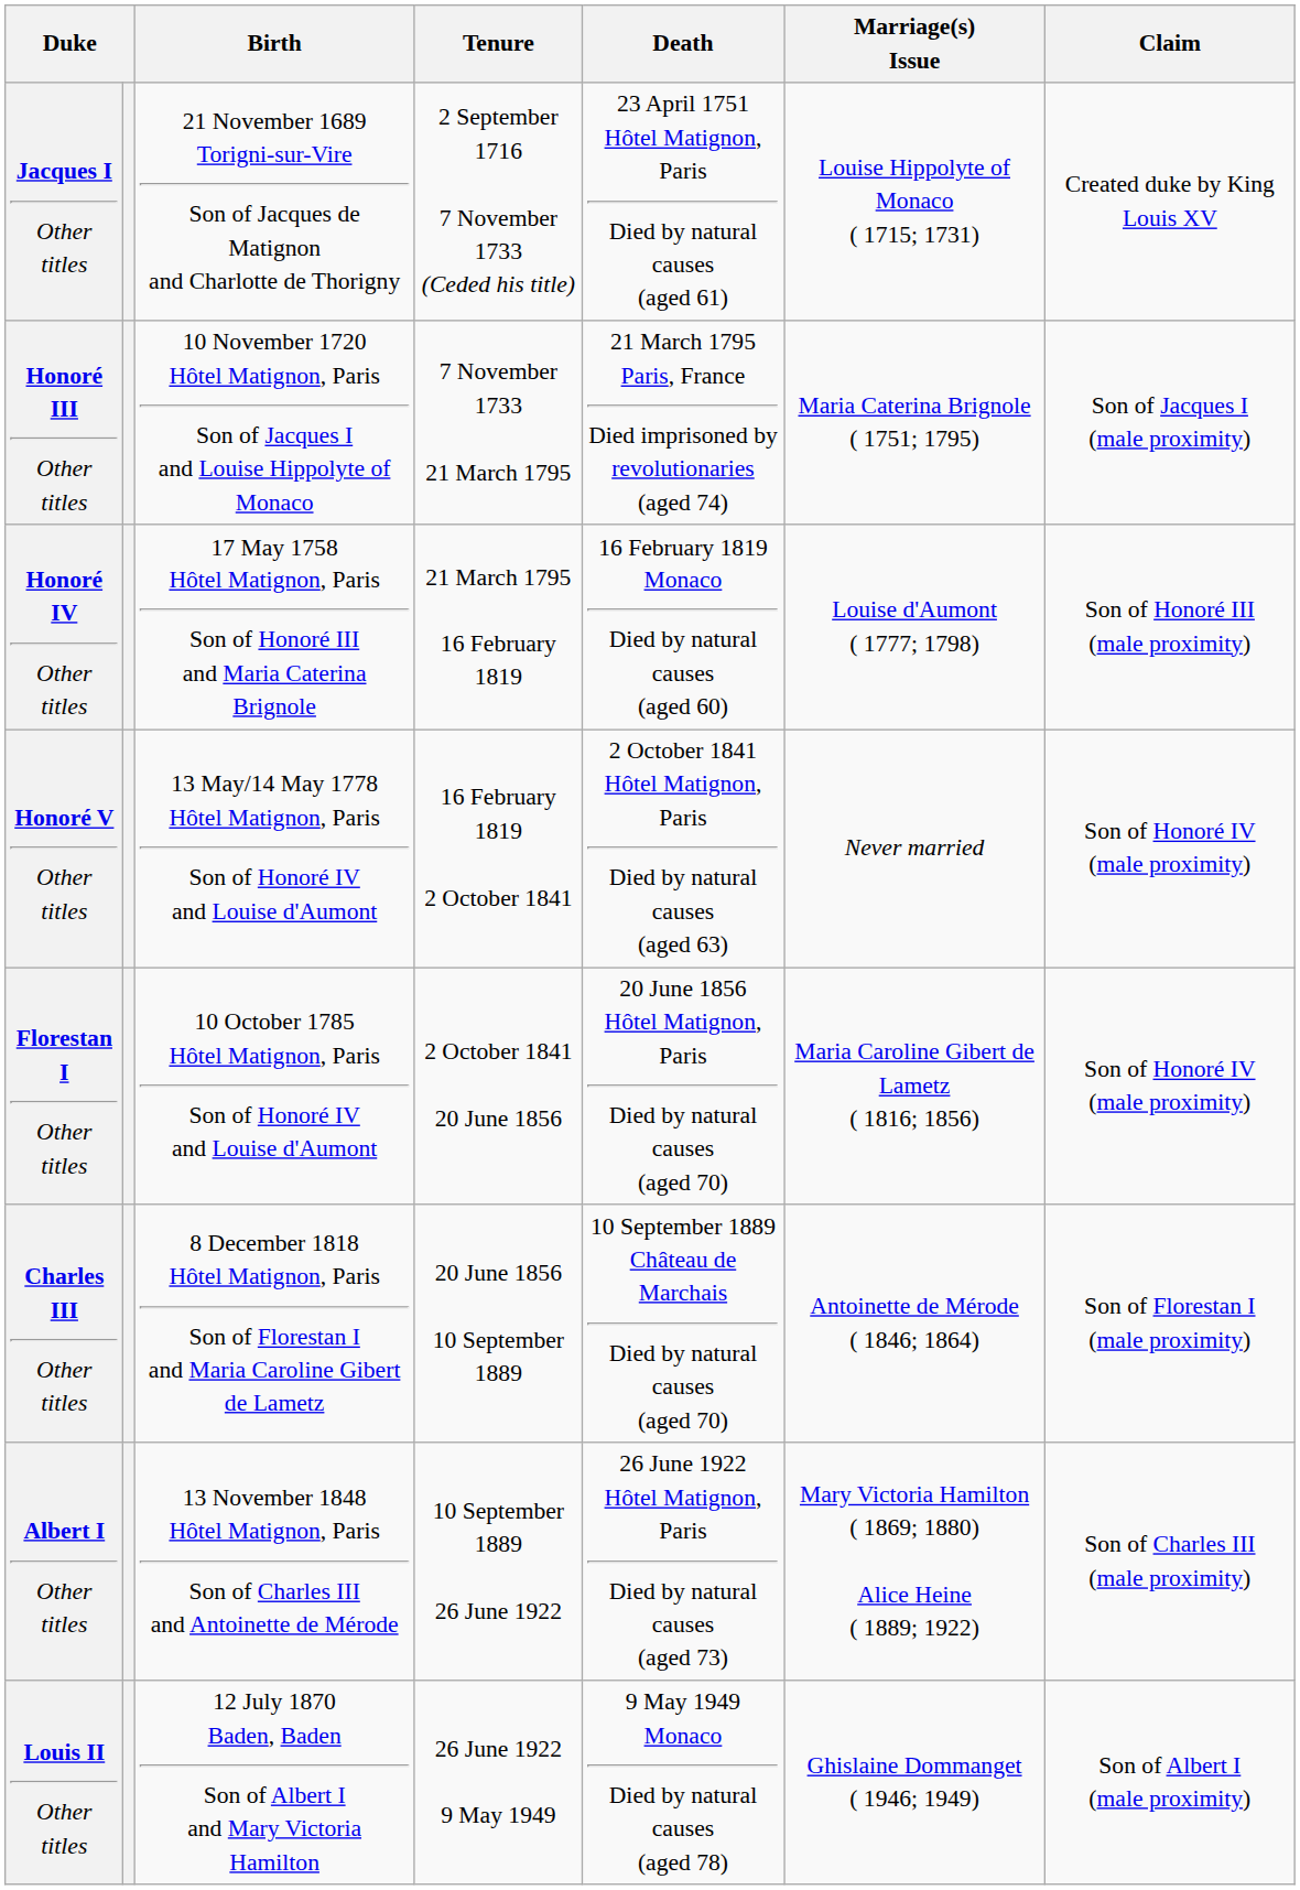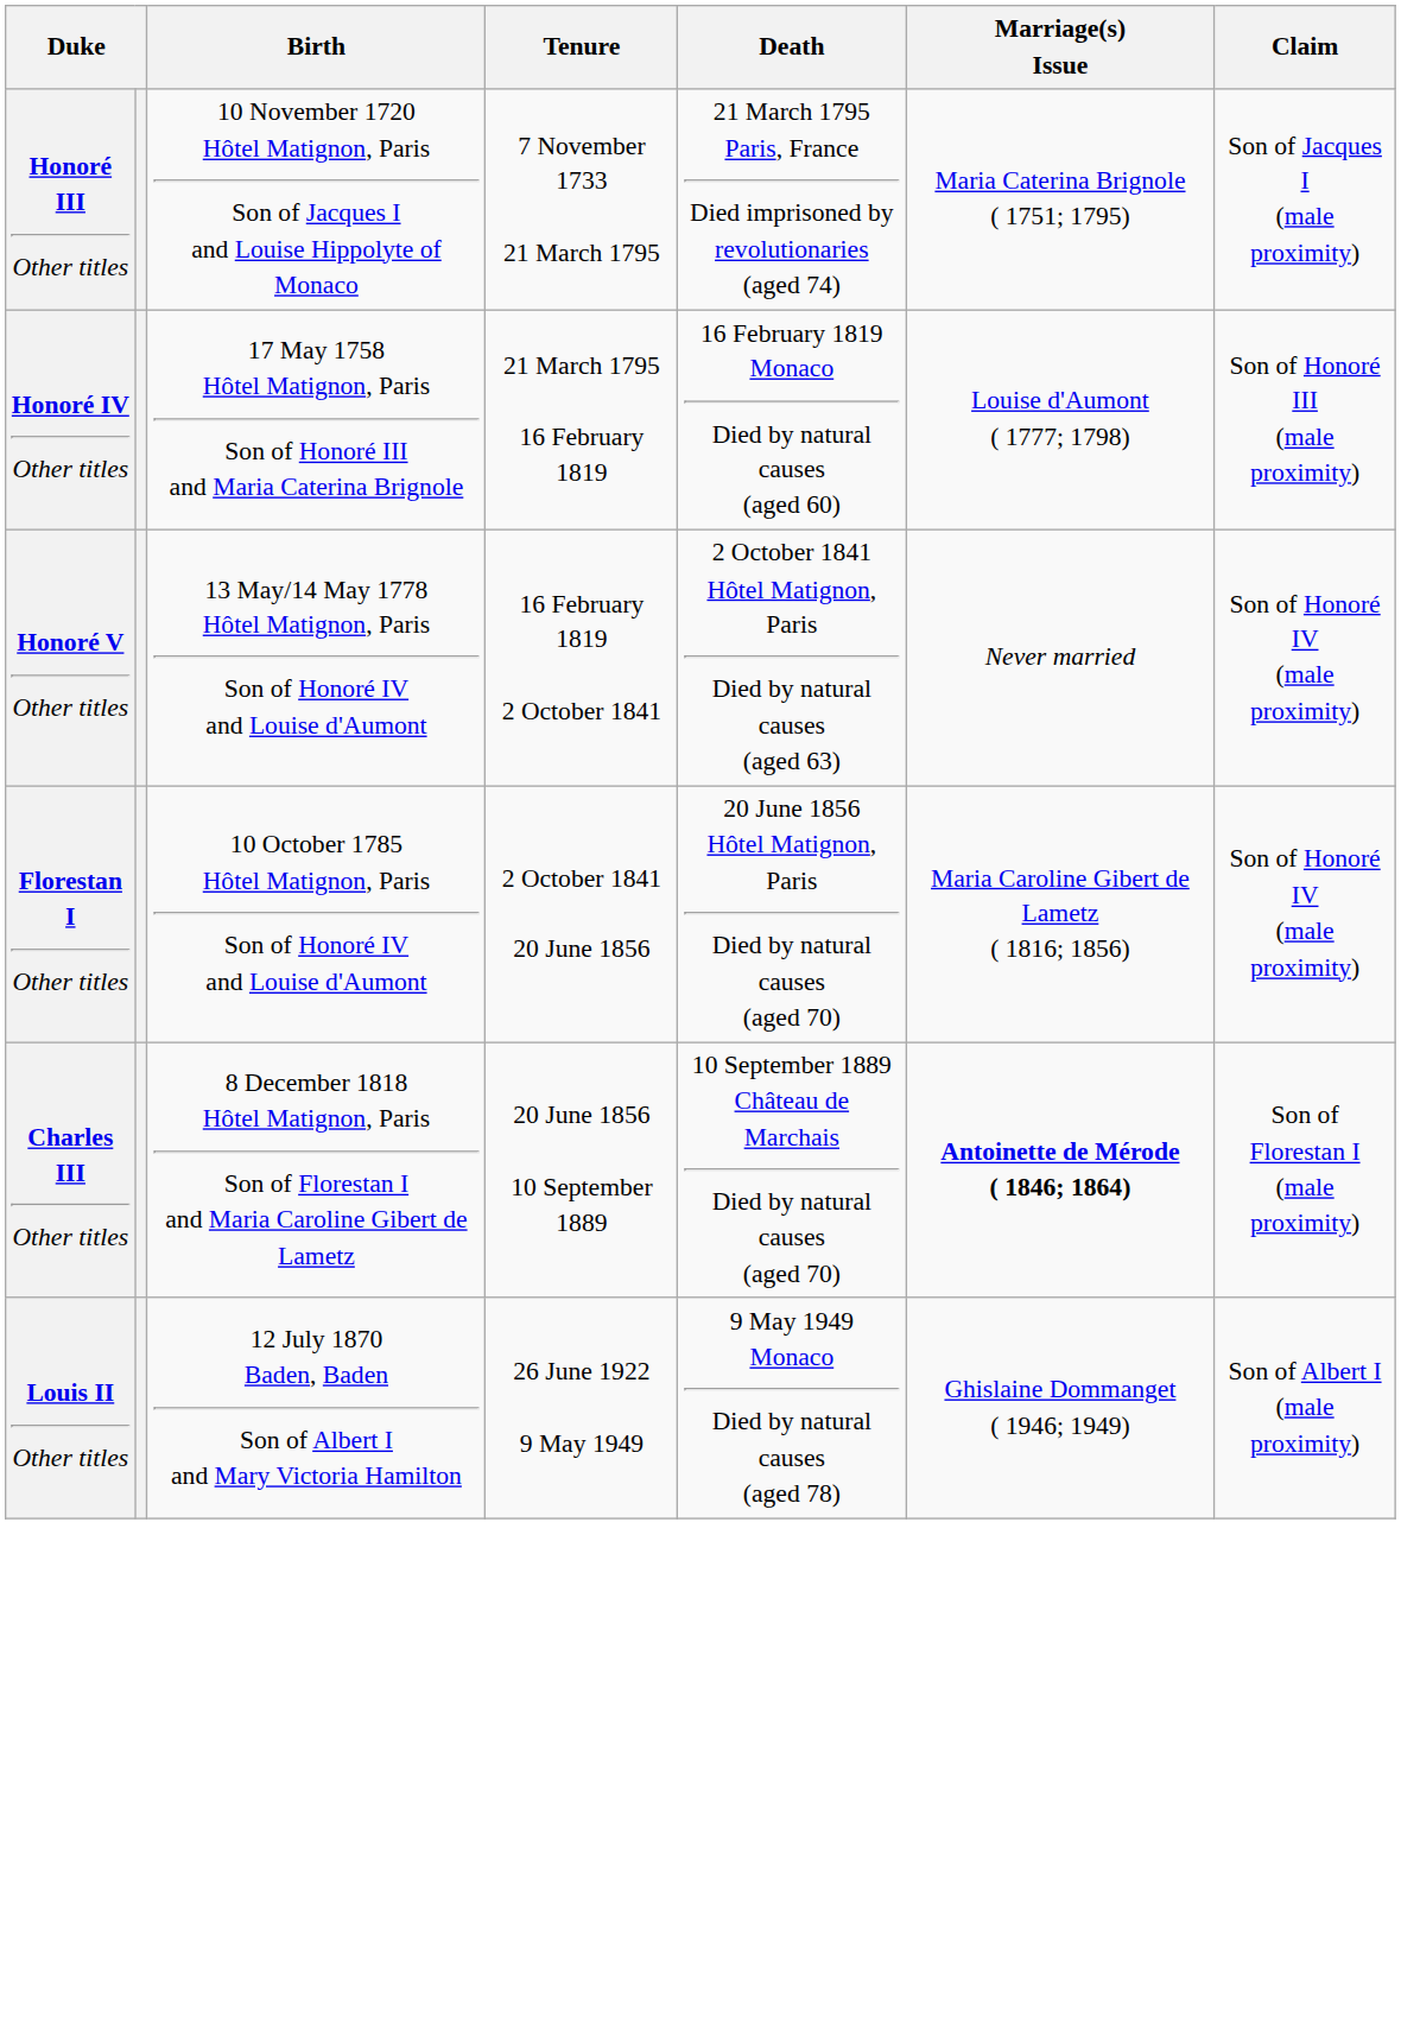 <table class="wikitable" style="line-height:1.4em; text-align:center">
 <tr>
 <th colspan=2>Duke</th>
 <th>Birth</th>
 <th>Tenure</th>
 <th>Death</th>
 <th>Marriage(s)<br>Issue</th>
 <th>Claim</th>
-</tr>
-<tr>
-<th style="font-weight:normal"><br><strong><a href='#'>Jacques I</a></strong><hr><em>Other titles</em><br></th>
-<th style="font-weight:normal"></th>
-<td>21 November 1689<br><a href='#'>Torigni-sur-Vire</a><hr>Son of Jacques de Matignon<br>and Charlotte de Thorigny</td>
-<td>2 September 1716<br><br>7 November 1733<br><em>(Ceded his title)</em></td>
-<td>23 April 1751<br><a href='#'>Hôtel Matignon</a>, Paris<hr>Died by natural causes<br>(aged 61)</td>
-<td><a href='#'>Louise Hippolyte of Monaco</a><br>( 1715;  1731)<br></td>
-<td>Created duke by King <a href='#'>Louis XV</a></td>
 </tr>
 <tr>
 <th style="font-weight:normal"><br><strong><a href='#'>Honoré III</a></strong><hr><em>Other titles</em><br></th>
 <th style="font-weight:normal"></th>
 <td>10 November 1720<br><a href='#'>Hôtel Matignon</a>, Paris<hr>Son of <a href='#'>Jacques I</a><br>and <a href='#'>Louise Hippolyte of Monaco</a></td>
 <td>7 November 1733<br><br>21 March 1795</td>
 <td>21 March 1795<br><a href='#'>Paris</a>, France<hr>Died imprisoned by<br><a href='#'>revolutionaries</a><br>(aged 74)</td>
 <td><a href='#'>Maria Caterina Brignole</a><br>( 1751;  1795)<br></td>
 <td>Son of <a href='#'>Jacques I</a><br>(<a href='#'>male proximity</a>)</td>
 </tr>
 <tr>
 <th style="font-weight:normal"><br><strong><a href='#'>Honoré IV</a></strong><hr><em>Other titles</em><br></th>
 <th style="font-weight:normal"></th>
 <td>17 May 1758<br><a href='#'>Hôtel Matignon</a>, Paris<hr>Son of <a href='#'>Honoré III</a><br>and <a href='#'>Maria Caterina Brignole</a></td>
 <td>21 March 1795<br><br>16 February 1819</td>
 <td>16 February 1819<br><a href='#'>Monaco</a><hr>Died by natural causes<br>(aged 60)</td>
 <td><a href='#'>Louise d'Aumont</a><br>( 1777;  1798)<br></td>
 <td>Son of <a href='#'>Honoré III</a><br>(<a href='#'>male proximity</a>)</td>
 </tr>
 <tr>
 <th style="font-weight:normal"><br><strong><a href='#'>Honoré V</a></strong><hr><em>Other titles</em><br></th>
 <th style="font-weight:normal"></th>
 <td>13 May/14 May 1778<br><a href='#'>Hôtel Matignon</a>, Paris<hr>Son of <a href='#'>Honoré IV</a><br>and <a href='#'>Louise d'Aumont</a></td>
 <td>16 February 1819<br><br>2 October 1841</td>
 <td>2 October 1841<br><a href='#'>Hôtel Matignon</a>, Paris<hr>Died by natural causes<br>(aged 63)</td>
 <td><em>Never married</em></td>
 <td>Son of <a href='#'>Honoré IV</a><br>(<a href='#'>male proximity</a>)</td>
 </tr>
 <tr>
 <th style="font-weight:normal"><br><strong><a href='#'>Florestan I</a></strong><hr><em>Other titles</em><br></th>
 <th style="font-weight:normal"></th>
 <td>10 October 1785<br><a href='#'>Hôtel Matignon</a>, Paris<hr>Son of <a href='#'>Honoré IV</a><br>and <a href='#'>Louise d'Aumont</a></td>
 <td>2 October 1841<br><br>20 June 1856</td>
 <td>20 June 1856<br><a href='#'>Hôtel Matignon</a>, Paris<hr>Died by natural causes<br>(aged 70)</td>
 <td><a href='#'>Maria Caroline Gibert de Lametz</a><br>( 1816;  1856)<br></td>
 <td>Son of <a href='#'>Honoré IV</a><br>(<a href='#'>male proximity</a>)</td>
 </tr>
 <tr>
 <th style="font-weight:normal"><br><strong><a href='#'>Charles III</a></strong><hr><em>Other titles</em><br></th>
 <th style="font-weight:normal"></th>
 <td>8 December 1818<br><a href='#'>Hôtel Matignon</a>, Paris<hr>Son of <a href='#'>Florestan I</a><br>and <a href='#'>Maria Caroline Gibert de Lametz</a></td>
 <td>20 June 1856<br><br>10 September 1889</td>
 <td>10 September 1889<br><a href='#'>Château de Marchais</a><hr>Died by natural causes<br>(aged 70)</td>
-<td><a href='#'>Antoinette de Mérode</a><br>( 1846;  1864)<br></td>
+<td><strong><a href='#'>Antoinette de Mérode</a><br>( 1846;  1864)<br></strong></td>
 <td>Son of <a href='#'>Florestan I</a><br>(<a href='#'>male proximity</a>)</td>
-</tr>
-<tr>
-<th style="font-weight:normal"><br><strong><a href='#'>Albert I</a></strong><hr><em>Other titles</em><br></th>
-<th style="font-weight:normal"></th>
-<td>13 November 1848<br><a href='#'>Hôtel Matignon</a>, Paris<hr>Son of <a href='#'>Charles III</a><br>and <a href='#'>Antoinette de Mérode</a></td>
-<td>10 September 1889<br><br>26 June 1922</td>
-<td>26 June 1922<br><a href='#'>Hôtel Matignon</a>, Paris<hr>Died by natural causes<br>(aged 73)</td>
-<td> <a href='#'>Mary Victoria Hamilton</a><br>( 1869;  1880)<br><br> <a href='#'>Alice Heine</a><br>( 1889;  1922)<br></td>
-<td>Son of <a href='#'>Charles III</a><br>(<a href='#'>male proximity</a>)</td>
 </tr>
 <tr>
 <th style="font-weight:normal"><br><strong><a href='#'>Louis II</a></strong><hr><em>Other titles</em><br></th>
 <th style="font-weight:normal"></th>
 <td>12 July 1870<br><a href='#'>Baden</a>, <a href='#'>Baden</a><hr>Son of <a href='#'>Albert I</a><br>and <a href='#'>Mary Victoria Hamilton</a></td>
 <td>26 June 1922<br><br>9 May 1949</td>
 <td>9 May 1949<br><a href='#'>Monaco</a><hr>Died by natural causes<br>(aged 78)</td>
 <td><a href='#'>Ghislaine Dommanget</a><br>( 1946;  1949)<br></td>
 <td>Son of <a href='#'>Albert I</a><br>(<a href='#'>male proximity</a>)</td>
 </tr>
 </table>
